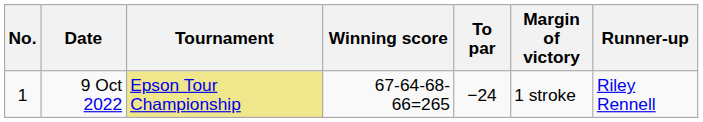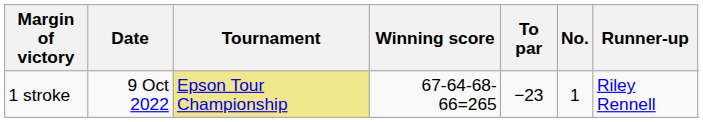 <table class="wikitable" style="font-size:95%;">
 <tr>
-<th>No.</th>
+<th>Margin<br>of victory</th>
 <th>Date</th>
 <th>Tournament</th>
 <th>Winning score</th>
 <th>To par</th>
-<th>Margin<br>of victory</th>
+<th>No.</th>
 <th>Runner-up</th>
 </tr>
 <tr>
-<td align=center>1</td>
+<td>1 stroke</td>
 <td align=right>9 Oct <a href='#'>2022</a></td>
 <td style="background: khaki;"><a href='#'>Epson Tour Championship</a></td>
 <td align=right>67-64-68-66=265</td>
-<td align=center>−24</td>
-<td>1 stroke</td>
+<td align=center>−23</td>
+<td align=center>1</td>
 <td> <a href='#'>Riley Rennell</a></td>
 </tr>
 </table>
